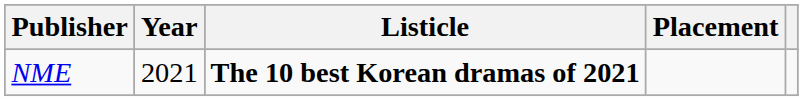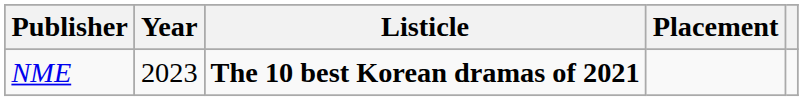 <table class="wikitable plainrowheaders">
 <tr>
 <th scope="col">Publisher</th>
 <th scope="col">Year</th>
 <th scope="col">Listicle</th>
 <th scope="col">Placement</th>
 <th scope="col"></th>
 </tr>
 <tr>
 <td><em><a href='#'>NME</a></em></td>
-<td>2021</td>
+<td>2023</td>
 <td><strong>The 10 best Korean dramas of 2021</strong></td>
 <td></td>
 <td style="text-align:center;"></td>
 </tr>
 </table>
